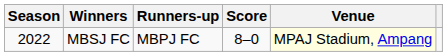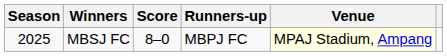 <table class="wikitable">
 <tr>
 <th>Season</th>
 <th>Winners</th>
+<th>Score</th>
 <th>Runners-up</th>
-<th>Score</th>
 <th>Venue</th>
 <th></th>
 </tr>
 <tr>
-<td align=center>2022</td>
+<td align=center>2025</td>
 <td>MBSJ FC</td>
+<td align=center>8–0</td>
 <td>MBPJ FC</td>
-<td align=center>8–0</td>
 <td style="background: lightyellow;">MPAJ Stadium, <a href='#'>Ampang</a></td>
 <td align=center></td>
 </tr>
 </table>
